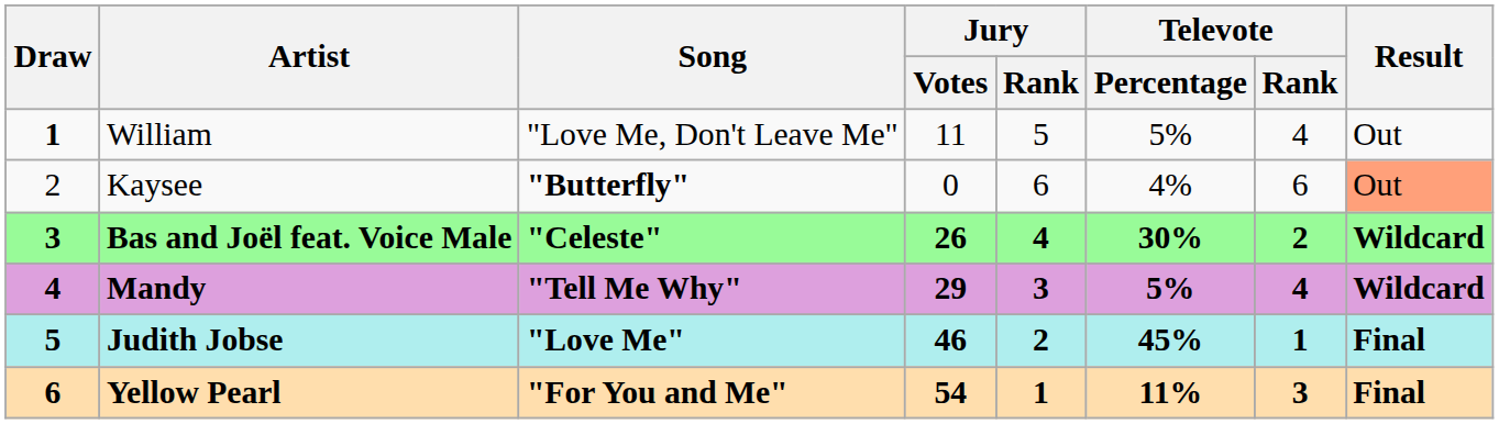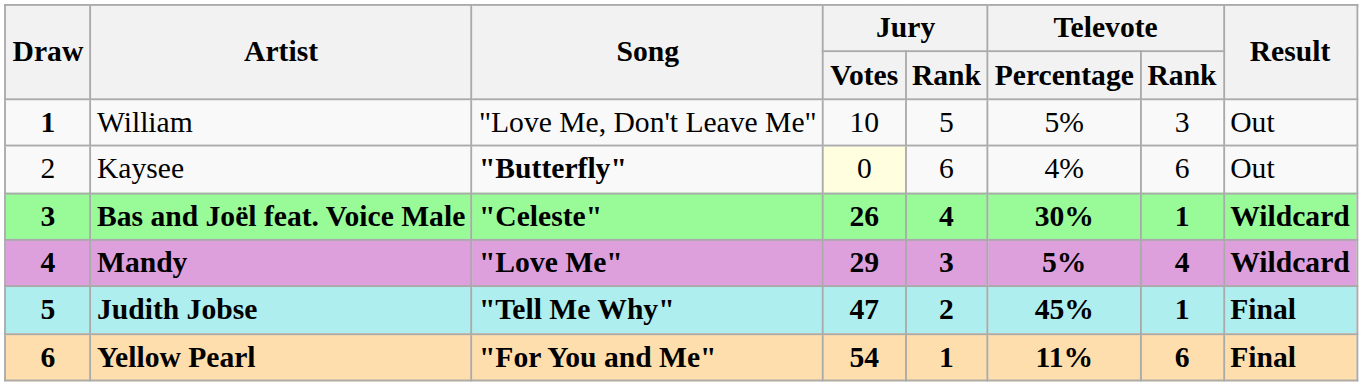 <table class="sortable wikitable" style="margin: 1em auto 1em auto; text-align:center;">
 <tr>
 <th rowspan="2">Draw</th>
 <th rowspan="2">Artist</th>
 <th rowspan="2">Song</th>
 <th colspan="2">Jury</th>
 <th colspan="2">Televote</th>
 <th rowspan="2">Result</th>
 </tr>
 <tr>
 <th>Votes</th>
 <th>Rank</th>
 <th>Percentage</th>
 <th>Rank</th>
 </tr>
 <tr>
 <td><strong>1</strong></td>
 <td align="left">William</td>
 <td align="left">"Love Me, Don't Leave Me"</td>
-<td>11</td>
+<td>10</td>
 <td>5</td>
 <td>5%</td>
-<td>4</td>
+<td>3</td>
 <td align="left">Out</td>
 </tr>
 <tr>
 <td>2</td>
 <td align="left">Kaysee</td>
 <td align="left"><strong>"Butterfly"</strong></td>
-<td>0</td>
+<td style="background: lightyellow;">0</td>
 <td>6</td>
 <td>4%</td>
 <td>6</td>
-<td align="left" style="background: lightsalmon;">Out</td>
+<td align="left">Out</td>
 </tr>
 <tr style="font-weight:bold; background:palegreen;">
 <td>3</td>
 <td align="left">Bas and Joël feat. Voice Male</td>
 <td align="left">"Celeste"</td>
 <td>26</td>
 <td>4</td>
 <td>30%</td>
-<td>2</td>
+<td>1</td>
 <td align="left">Wildcard</td>
 </tr>
 <tr style="font-weight:bold; background:#DDA0DD;">
 <td>4</td>
 <td align="left">Mandy</td>
-<td align="left">"Tell Me Why"</td>
+<td align="left">"Love Me"</td>
 <td>29</td>
 <td>3</td>
 <td>5%</td>
 <td>4</td>
 <td align="left">Wildcard</td>
 </tr>
 <tr style="font-weight:bold; background:paleturquoise;">
 <td>5</td>
 <td align="left">Judith Jobse</td>
-<td align="left">"Love Me"</td>
-<td>46</td>
+<td align="left">"Tell Me Why"</td>
+<td>47</td>
 <td>2</td>
 <td>45%</td>
 <td>1</td>
 <td align="left">Final</td>
 </tr>
 <tr style="font-weight:bold; background:navajowhite;">
 <td>6</td>
 <td align="left">Yellow Pearl</td>
 <td align="left">"For You and Me"</td>
 <td>54</td>
 <td>1</td>
 <td>11%</td>
-<td>3</td>
+<td>6</td>
 <td align="left">Final</td>
 </tr>
 </table>
